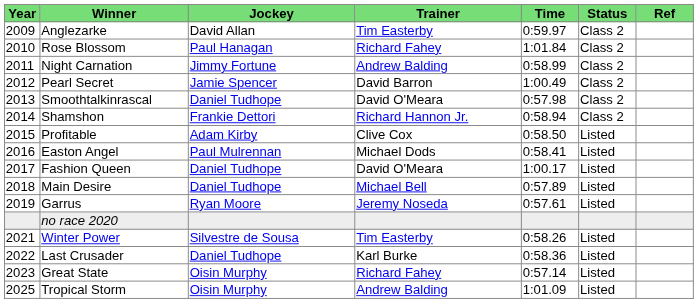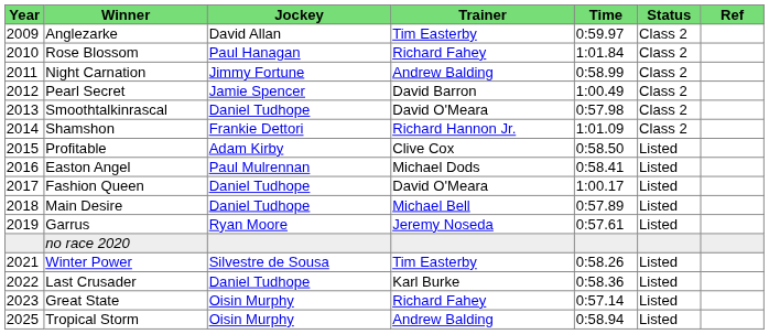 <table class = "sortable" | border="1" style="border-collapse: collapse; font-size:90%">
 <tr bgcolor="#77dd77" align="center">
 <th style="width:36px"><strong>Year</strong></th>
 <th style="width:160px"><strong>Winner</strong></th>
 <th style="width:180px"><strong>Jockey</strong></th>
 <th style="width:180px"><strong>Trainer</strong></th>
 <th style="width:60px"><strong>Time</strong></th>
 <th style="width:60px"><strong>Status</strong></th>
 <th style="width:60px"><strong>Ref</strong></th>
 </tr>
 <tr>
 <td>2009</td>
 <td>Anglezarke</td>
 <td>David Allan</td>
 <td><a href='#'>Tim Easterby</a></td>
 <td>0:59.97</td>
 <td>Class 2</td>
 <td></td>
 </tr>
 <tr>
 <td>2010</td>
 <td>Rose Blossom</td>
 <td><a href='#'>Paul Hanagan</a></td>
 <td><a href='#'>Richard Fahey</a></td>
 <td>1:01.84</td>
 <td>Class 2</td>
 <td></td>
 </tr>
 <tr>
 <td>2011</td>
 <td>Night Carnation</td>
 <td><a href='#'>Jimmy Fortune</a></td>
 <td><a href='#'>Andrew Balding</a></td>
 <td>0:58.99</td>
 <td>Class 2</td>
 <td></td>
 </tr>
 <tr>
 <td>2012</td>
 <td>Pearl Secret</td>
 <td><a href='#'>Jamie Spencer</a></td>
 <td>David Barron</td>
 <td>1:00.49</td>
 <td>Class 2</td>
 <td></td>
 </tr>
 <tr>
 <td>2013</td>
 <td>Smoothtalkinrascal</td>
 <td><a href='#'>Daniel Tudhope</a></td>
 <td>David O'Meara</td>
 <td>0:57.98</td>
 <td>Class 2</td>
 <td></td>
 </tr>
 <tr>
 <td>2014</td>
 <td>Shamshon</td>
 <td><a href='#'>Frankie Dettori</a></td>
 <td><a href='#'>Richard Hannon Jr.</a></td>
-<td>0:58.94</td>
+<td>1:01.09</td>
 <td>Class 2</td>
 <td></td>
 </tr>
 <tr>
 <td>2015</td>
 <td>Profitable</td>
 <td><a href='#'>Adam Kirby</a></td>
 <td>Clive Cox</td>
 <td>0:58.50</td>
 <td>Listed</td>
 <td></td>
 </tr>
 <tr>
 <td>2016</td>
 <td>Easton Angel</td>
 <td><a href='#'>Paul Mulrennan</a></td>
 <td>Michael Dods</td>
 <td>0:58.41</td>
 <td>Listed</td>
 <td></td>
 </tr>
 <tr>
 <td>2017</td>
 <td>Fashion Queen</td>
 <td><a href='#'>Daniel Tudhope</a></td>
 <td>David O'Meara</td>
 <td>1:00.17</td>
 <td>Listed</td>
 <td></td>
 </tr>
 <tr>
 <td>2018</td>
 <td>Main Desire</td>
 <td><a href='#'>Daniel Tudhope</a></td>
 <td><a href='#'>Michael Bell</a></td>
 <td>0:57.89</td>
 <td>Listed</td>
 <td></td>
 </tr>
 <tr>
 <td>2019</td>
 <td>Garrus</td>
 <td><a href='#'>Ryan Moore</a></td>
 <td><a href='#'>Jeremy Noseda</a></td>
 <td>0:57.61</td>
 <td>Listed</td>
 <td></td>
 </tr>
 <tr bgcolor="#eeeeee">
 <td data-sort-value="2020"></td>
 <td><em>no race 2020</em> </td>
 <td></td>
 <td></td>
 <td></td>
 <td></td>
 <td></td>
 </tr>
 <tr>
 <td>2021</td>
 <td><a href='#'>Winter Power</a></td>
 <td><a href='#'>Silvestre de Sousa</a></td>
 <td><a href='#'>Tim Easterby</a></td>
 <td>0:58.26</td>
 <td>Listed</td>
 <td></td>
 </tr>
 <tr>
 <td>2022</td>
 <td>Last Crusader</td>
 <td><a href='#'>Daniel Tudhope</a></td>
 <td>Karl Burke</td>
 <td>0:58.36</td>
 <td>Listed</td>
 <td></td>
 </tr>
 <tr>
 <td>2023</td>
 <td>Great State</td>
 <td><a href='#'>Oisin Murphy</a></td>
 <td><a href='#'>Richard Fahey</a></td>
 <td>0:57.14</td>
 <td>Listed</td>
 <td></td>
 </tr>
 <tr>
 <td>2025</td>
 <td>Tropical Storm</td>
 <td><a href='#'>Oisin Murphy</a></td>
 <td><a href='#'>Andrew Balding</a></td>
-<td>1:01.09</td>
+<td>0:58.94</td>
 <td>Listed</td>
 <td></td>
 </tr>
 </table>
